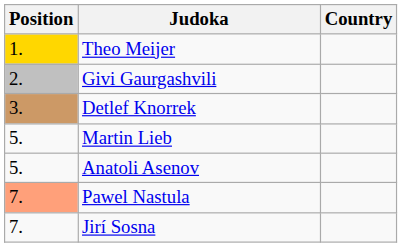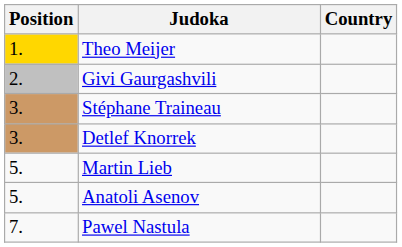 <table class=wikitable>
 <tr>
 <th width=10>Position</th>
 <th width=200>Judoka</th>
 <th width=10>Country</th>
 </tr>
 <tr>
 <td bgcolor=gold>1.</td>
 <td><a href='#'>Theo Meijer</a></td>
 <td></td>
 </tr>
 <tr>
 <td bgcolor=silver>2.</td>
 <td><a href='#'>Givi Gaurgashvili</a></td>
 <td></td>
 </tr>
 <tr>
 <td bgcolor=CC9966>3.</td>
+<td><a href='#'>Stéphane Traineau</a></td>
+<td></td>
+</tr>
+<tr>
+<td bgcolor=CC9966>3.</td>
 <td><a href='#'>Detlef Knorrek</a></td>
 <td></td>
 </tr>
 <tr>
 <td>5.</td>
 <td><a href='#'>Martin Lieb</a></td>
 <td></td>
 </tr>
 <tr>
 <td>5.</td>
 <td><a href='#'>Anatoli Asenov</a></td>
 <td></td>
 </tr>
 <tr>
-<td style="background: lightsalmon;">7.</td>
+<td>7.</td>
 <td><a href='#'>Pawel Nastula</a></td>
 <td></td>
 </tr>
-<tr>
-<td>7.</td>
-<td><a href='#'>Jirí Sosna</a></td>
-<td></td>
-</tr>
 </table>
